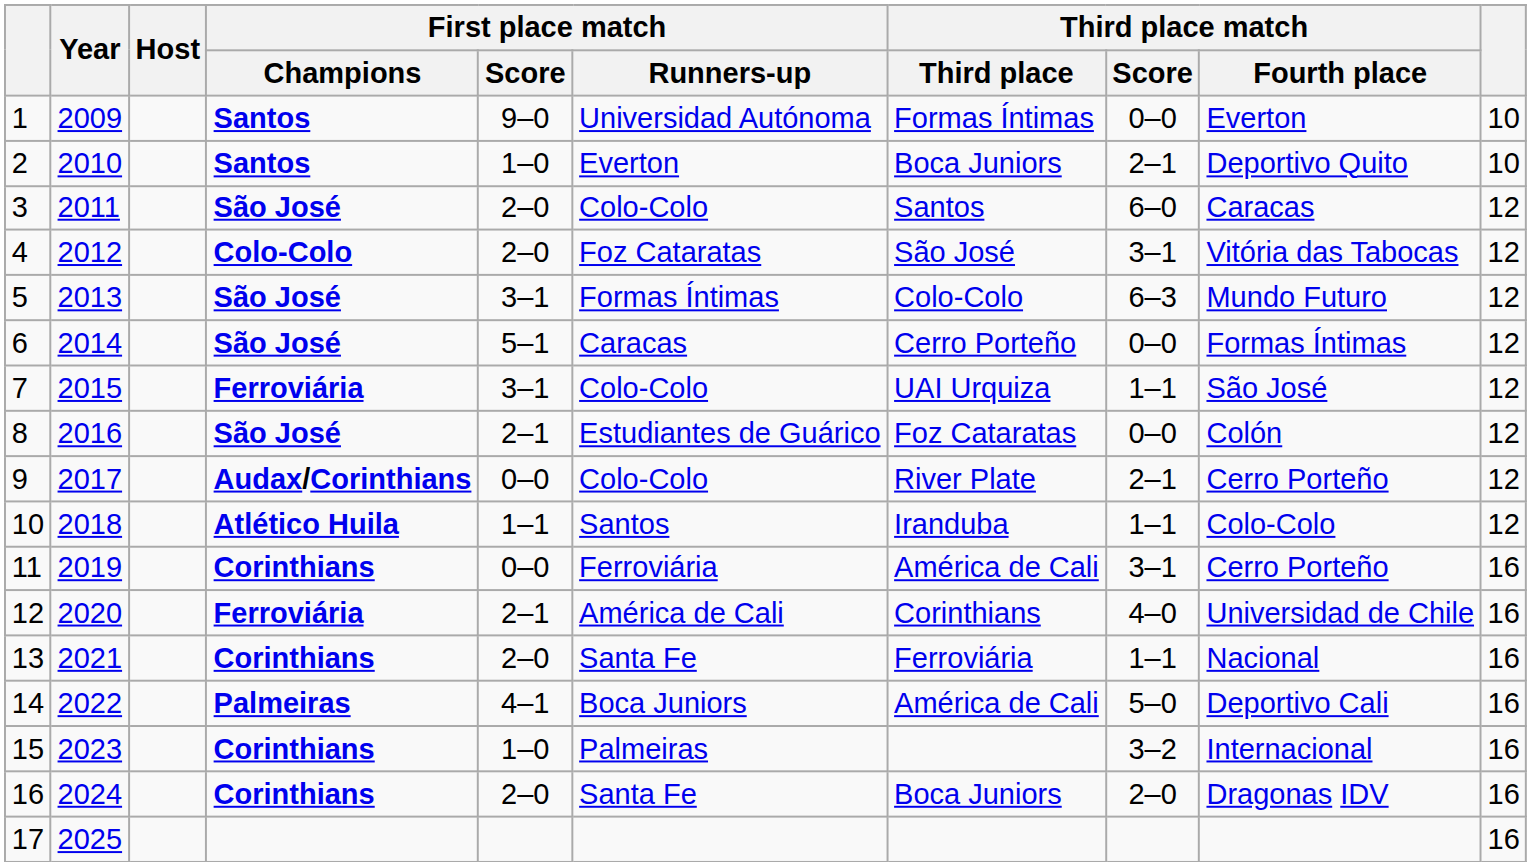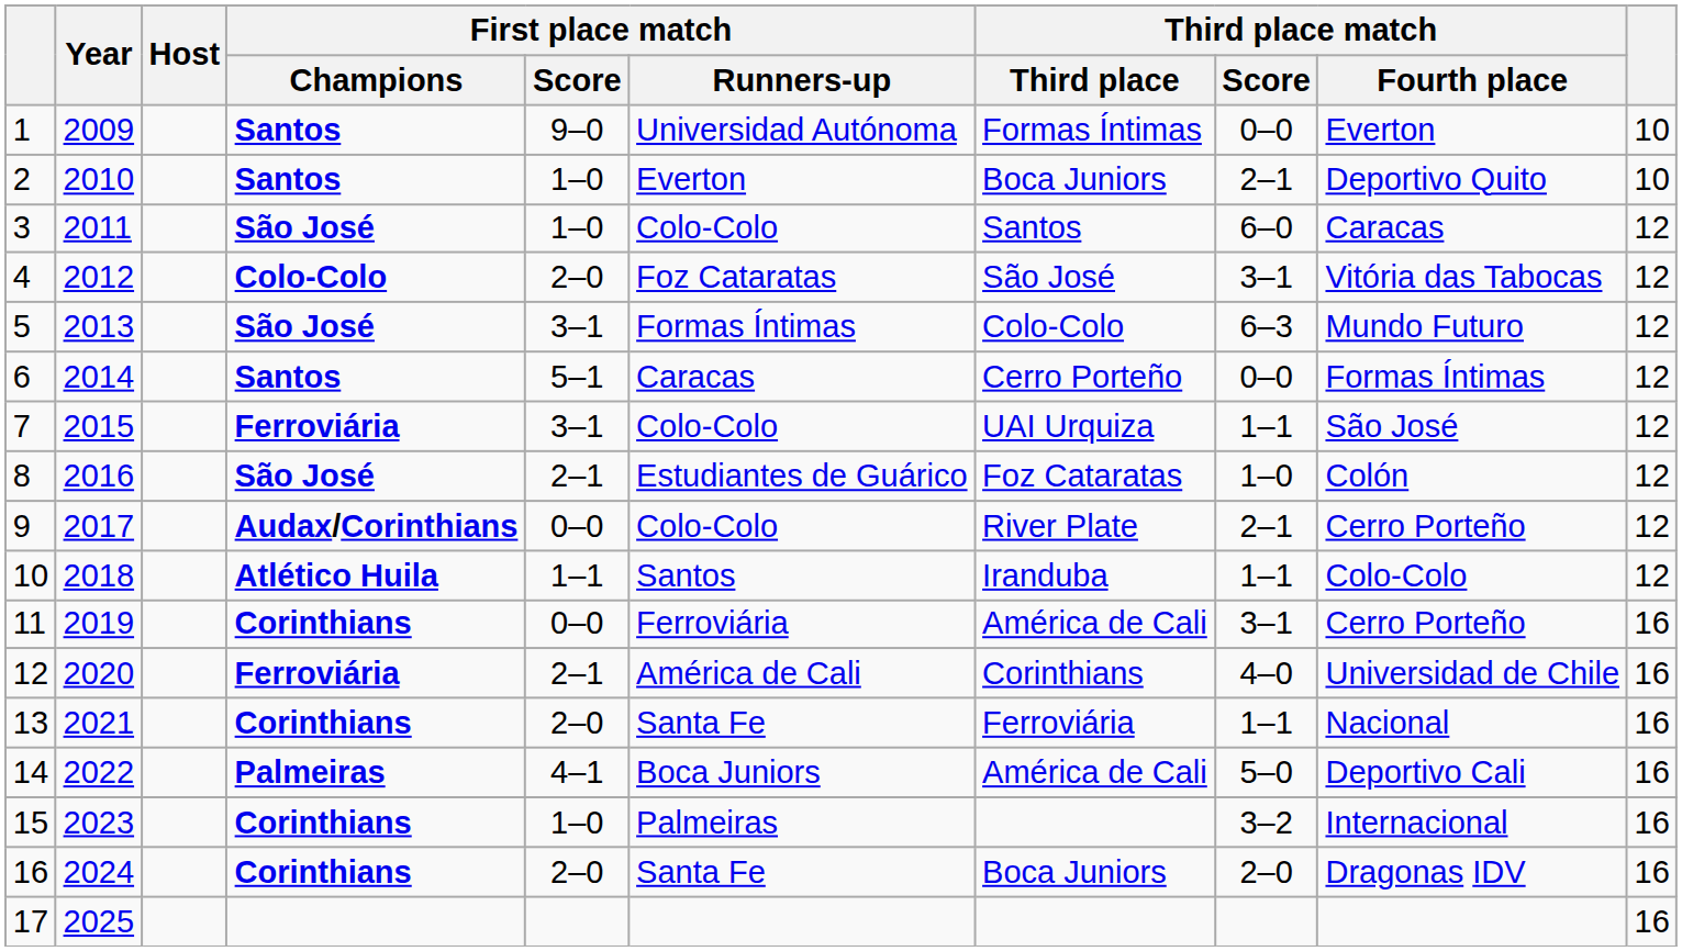 <table class="wikitable sortable" style="font-size:92%; text-align:; width:;">
 <tr>
 <th rowspan=2 style= "width:;"></th>
 <th rowspan=2 style= "width:;">Year</th>
 <th rowspan=2 style= "width:px;">Host</th>
 <th colspan=3>First place match</th>
 <th colspan=3>Third place match</th>
 <th rowspan=2 style= "width:;"></th>
 </tr>
 <tr>
 <th width= px> Champions</th>
 <th width=>Score</th>
 <th width= px> Runners-up</th>
 <th width= px> Third place</th>
 <th width=>Score</th>
 <th width= px>Fourth place</th>
 </tr>
 <tr>
 <td>1</td>
 <td><a href='#'>2009</a></td>
 <td></td>
 <td> <strong><a href='#'>Santos</a></strong></td>
 <td align="center">9–0</td>
 <td> <a href='#'>Universidad Autónoma</a></td>
 <td> <a href='#'>Formas Íntimas</a></td>
 <td align="center">0–0 <br> </td>
 <td> <a href='#'>Everton</a></td>
 <td align="center">10</td>
 </tr>
 <tr>
 <td>2</td>
 <td><a href='#'>2010</a></td>
 <td></td>
 <td> <strong><a href='#'>Santos</a></strong></td>
 <td align="center">1–0</td>
 <td> <a href='#'>Everton</a></td>
 <td> <a href='#'>Boca Juniors</a></td>
 <td align="center">2–1</td>
 <td> <a href='#'>Deportivo Quito</a></td>
 <td align="center">10</td>
 </tr>
 <tr>
 <td>3</td>
 <td><a href='#'>2011</a></td>
 <td></td>
 <td> <strong><a href='#'>São José</a></strong></td>
-<td align="center">2–0</td>
+<td align="center">1–0</td>
 <td> <a href='#'>Colo-Colo</a></td>
 <td> <a href='#'>Santos</a></td>
 <td align="center">6–0</td>
 <td> <a href='#'>Caracas</a></td>
 <td align="center">12</td>
 </tr>
 <tr>
 <td>4</td>
 <td><a href='#'>2012</a></td>
 <td></td>
 <td> <strong><a href='#'>Colo-Colo</a></strong></td>
 <td align="center">2–0</td>
 <td> <a href='#'>Foz Cataratas</a></td>
 <td> <a href='#'>São José</a></td>
 <td align="center">3–1</td>
 <td> <a href='#'>Vitória das Tabocas</a></td>
 <td align="center">12</td>
 </tr>
 <tr>
 <td>5</td>
 <td><a href='#'>2013</a></td>
 <td></td>
 <td> <strong><a href='#'>São José</a></strong></td>
 <td align="center">3–1</td>
 <td> <a href='#'>Formas Íntimas</a></td>
 <td> <a href='#'>Colo-Colo</a></td>
 <td align="center">6–3</td>
 <td> <a href='#'>Mundo Futuro</a></td>
 <td align="center">12</td>
 </tr>
 <tr>
 <td>6</td>
 <td><a href='#'>2014</a></td>
 <td></td>
-<td> <strong><a href='#'>São José</a></strong></td>
+<td> <strong><a href='#'>Santos</a></strong></td>
 <td align="center">5–1</td>
 <td> <a href='#'>Caracas</a></td>
 <td> <a href='#'>Cerro Porteño</a></td>
 <td align="center">0–0 <br> </td>
 <td> <a href='#'>Formas Íntimas</a></td>
 <td align="center">12</td>
 </tr>
 <tr>
 <td>7</td>
 <td><a href='#'>2015</a></td>
 <td></td>
 <td> <strong><a href='#'>Ferroviária</a></strong></td>
 <td align="center">3–1</td>
 <td> <a href='#'>Colo-Colo</a></td>
 <td> <a href='#'>UAI Urquiza</a></td>
 <td align="center">1–1 <br> </td>
 <td> <a href='#'>São José</a></td>
 <td align="center">12</td>
 </tr>
 <tr>
 <td>8</td>
 <td><a href='#'>2016</a></td>
 <td></td>
 <td> <strong><a href='#'>São José</a></strong></td>
 <td align="center">2–1</td>
 <td> <a href='#'>Estudiantes de Guárico</a></td>
 <td> <a href='#'>Foz Cataratas</a></td>
-<td align="center">0–0 <br> </td>
+<td align="center">1–0</td>
 <td> <a href='#'>Colón</a></td>
 <td align="center">12</td>
 </tr>
 <tr>
 <td>9</td>
 <td><a href='#'>2017</a></td>
 <td></td>
 <td> <strong><a href='#'>Audax</a>/<a href='#'>Corinthians</a></strong></td>
 <td align="center">0–0 <br> </td>
 <td> <a href='#'>Colo-Colo</a></td>
 <td> <a href='#'>River Plate</a></td>
 <td align="center">2–1</td>
 <td> <a href='#'>Cerro Porteño</a></td>
 <td align="center">12</td>
 </tr>
 <tr>
 <td>10</td>
 <td><a href='#'>2018</a></td>
 <td></td>
 <td> <strong><a href='#'>Atlético Huila</a></strong></td>
 <td align="center">1–1 <br> </td>
 <td> <a href='#'>Santos</a></td>
 <td> <a href='#'>Iranduba</a></td>
 <td align="center">1–1 <br> </td>
 <td> <a href='#'>Colo-Colo</a></td>
 <td align="center">12</td>
 </tr>
 <tr>
 <td>11</td>
 <td><a href='#'>2019</a></td>
 <td></td>
 <td> <strong><a href='#'>Corinthians</a></strong></td>
 <td align="center">0–0 <br> </td>
 <td> <a href='#'>Ferroviária</a></td>
 <td> <a href='#'>América de Cali</a></td>
 <td align="center">3–1</td>
 <td> <a href='#'>Cerro Porteño</a></td>
 <td align="center">16</td>
 </tr>
 <tr>
 <td>12</td>
 <td><a href='#'>2020</a></td>
 <td></td>
 <td> <strong><a href='#'>Ferroviária</a></strong></td>
 <td align="center">2–1</td>
 <td> <a href='#'>América de Cali</a></td>
 <td> <a href='#'>Corinthians</a></td>
 <td align="center">4–0</td>
 <td> <a href='#'>Universidad de Chile</a></td>
 <td align="center">16</td>
 </tr>
 <tr>
 <td>13</td>
 <td><a href='#'>2021</a></td>
 <td><br></td>
 <td> <strong><a href='#'>Corinthians</a></strong></td>
 <td align="center">2–0</td>
 <td> <a href='#'>Santa Fe</a></td>
 <td> <a href='#'>Ferroviária</a></td>
 <td align="center">1–1 <br> </td>
 <td> <a href='#'>Nacional</a></td>
 <td align="center">16</td>
 </tr>
 <tr>
 <td>14</td>
 <td><a href='#'>2022</a></td>
 <td></td>
 <td> <strong><a href='#'>Palmeiras</a></strong></td>
 <td align="center">4–1</td>
 <td> <a href='#'>Boca Juniors</a></td>
 <td> <a href='#'>América de Cali</a></td>
 <td align="center">5–0</td>
 <td> <a href='#'>Deportivo Cali</a></td>
 <td align="center">16</td>
 </tr>
 <tr>
 <td>15</td>
 <td><a href='#'>2023</a></td>
 <td></td>
 <td> <strong><a href='#'>Corinthians</a></strong></td>
 <td align="center">1–0</td>
 <td> <a href='#'>Palmeiras</a></td>
 <td> </td>
 <td align="center">3–2</td>
 <td> <a href='#'>Internacional</a></td>
 <td align="center">16</td>
 </tr>
 <tr>
 <td>16</td>
 <td><a href='#'>2024</a></td>
 <td></td>
 <td> <strong><a href='#'>Corinthians</a></strong></td>
 <td align="center">2–0</td>
 <td> <a href='#'>Santa Fe</a></td>
 <td> <a href='#'>Boca Juniors</a></td>
 <td align="center">2–0</td>
 <td> <a href='#'>Dragonas</a> <a href='#'>IDV</a></td>
 <td align="center">16</td>
 </tr>
 <tr>
 <td>17</td>
 <td><a href='#'>2025</a></td>
 <td></td>
 <td></td>
 <td></td>
 <td></td>
 <td></td>
 <td></td>
 <td></td>
 <td align="center">16</td>
 </tr>
 </table>
